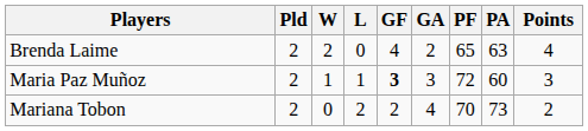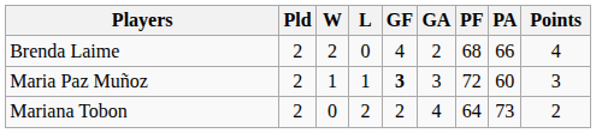 <table class=wikitable style="text-align:center">
 <tr>
 <th width=220>Players</th>
 <th width=20>Pld</th>
 <th width=20>W</th>
 <th width=20>L</th>
 <th width=20>GF</th>
 <th width=20>GA</th>
 <th width=20>PF</th>
 <th width=20>PA</th>
 <th width=50>Points</th>
 </tr>
 <tr>
 <td align=left> Brenda Laime</td>
 <td>2</td>
 <td>2</td>
 <td>0</td>
 <td>4</td>
 <td>2</td>
-<td>65</td>
-<td>63</td>
+<td>68</td>
+<td>66</td>
 <td>4</td>
 </tr>
 <tr>
 <td align=left> Maria Paz Muñoz</td>
 <td>2</td>
 <td>1</td>
 <td>1</td>
 <td><strong>3</strong></td>
 <td>3</td>
 <td>72</td>
 <td>60</td>
 <td>3</td>
 </tr>
 <tr>
 <td align=left> Mariana Tobon</td>
 <td>2</td>
 <td>0</td>
 <td>2</td>
 <td>2</td>
 <td>4</td>
-<td>70</td>
+<td>64</td>
 <td>73</td>
 <td>2</td>
 </tr>
 <tr>
 </tr>
 </table>
